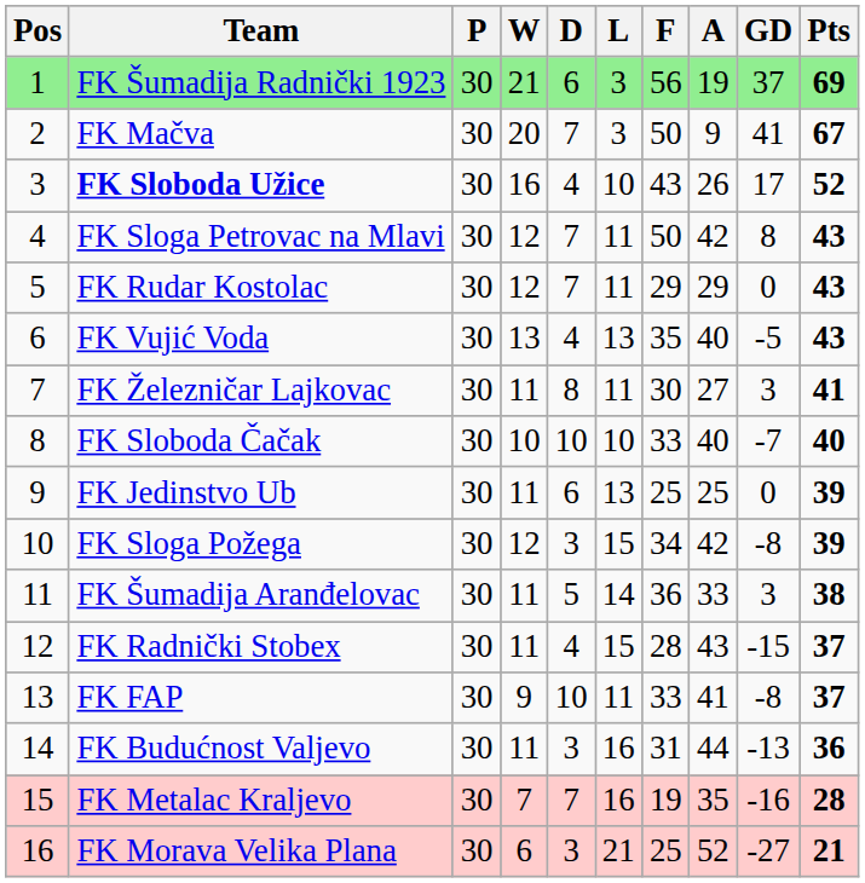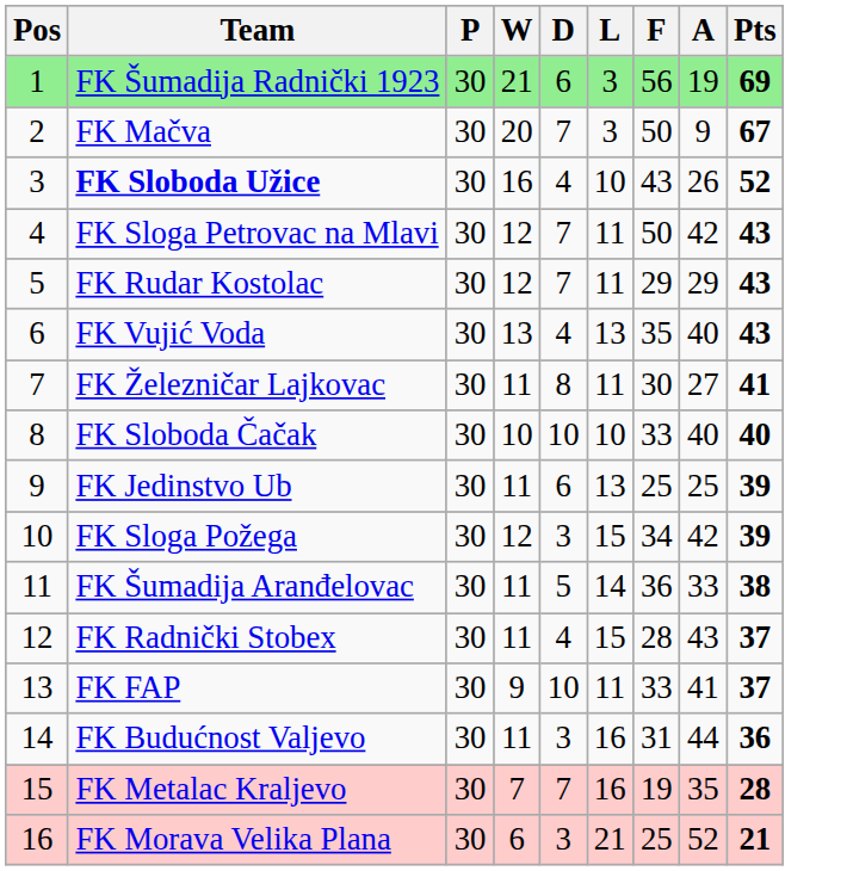 <table class="wikitable sortable" style="text-align: center;">
 <tr>
 <th>Pos</th>
 <th>Team</th>
 <th>P</th>
 <th>W</th>
 <th>D</th>
 <th>L</th>
 <th>F</th>
 <th>A</th>
-<th>GD</th>
 <th>Pts</th>
 </tr>
 <tr style="background: #90EE90;">
 <td>1</td>
 <td style="text-align: left;"><a href='#'>FK Šumadija Radnički 1923</a></td>
 <td>30</td>
 <td>21</td>
 <td>6</td>
 <td>3</td>
 <td>56</td>
 <td>19</td>
-<td>37</td>
 <td><strong>69</strong></td>
 </tr>
 <tr>
 <td>2</td>
 <td style="text-align: left;"><a href='#'>FK Mačva</a></td>
 <td>30</td>
 <td>20</td>
 <td>7</td>
 <td>3</td>
 <td>50</td>
 <td>9</td>
-<td>41</td>
 <td><strong>67</strong></td>
 </tr>
 <tr>
 <td>3</td>
 <td style="text-align: left;"><strong><a href='#'>FK Sloboda Užice</a></strong></td>
 <td>30</td>
 <td>16</td>
 <td>4</td>
 <td>10</td>
 <td>43</td>
 <td>26</td>
-<td>17</td>
 <td><strong>52</strong></td>
 </tr>
 <tr>
 <td>4</td>
 <td style="text-align: left;"><a href='#'>FK Sloga Petrovac na Mlavi</a></td>
 <td>30</td>
 <td>12</td>
 <td>7</td>
 <td>11</td>
 <td>50</td>
 <td>42</td>
-<td>8</td>
 <td><strong>43</strong></td>
 </tr>
 <tr>
 <td>5</td>
 <td style="text-align: left;"><a href='#'>FK Rudar Kostolac</a></td>
 <td>30</td>
 <td>12</td>
 <td>7</td>
 <td>11</td>
 <td>29</td>
 <td>29</td>
-<td>0</td>
 <td><strong>43</strong></td>
 </tr>
 <tr>
 <td>6</td>
 <td style="text-align: left;"><a href='#'>FK Vujić Voda</a></td>
 <td>30</td>
 <td>13</td>
 <td>4</td>
 <td>13</td>
 <td>35</td>
 <td>40</td>
-<td>-5</td>
 <td><strong>43</strong></td>
 </tr>
 <tr>
 <td>7</td>
 <td style="text-align: left;"><a href='#'>FK Železničar Lajkovac</a></td>
 <td>30</td>
 <td>11</td>
 <td>8</td>
 <td>11</td>
 <td>30</td>
 <td>27</td>
-<td>3</td>
 <td><strong>41</strong></td>
 </tr>
 <tr>
 <td>8</td>
 <td style="text-align: left;"><a href='#'>FK Sloboda Čačak</a></td>
 <td>30</td>
 <td>10</td>
 <td>10</td>
 <td>10</td>
 <td>33</td>
 <td>40</td>
-<td>-7</td>
 <td><strong>40</strong></td>
 </tr>
 <tr>
 <td>9</td>
 <td style="text-align: left;"><a href='#'>FK Jedinstvo Ub</a></td>
 <td>30</td>
 <td>11</td>
 <td>6</td>
 <td>13</td>
 <td>25</td>
 <td>25</td>
-<td>0</td>
 <td><strong>39</strong></td>
 </tr>
 <tr>
 <td>10</td>
 <td style="text-align: left;"><a href='#'>FK Sloga Požega</a></td>
 <td>30</td>
 <td>12</td>
 <td>3</td>
 <td>15</td>
 <td>34</td>
 <td>42</td>
-<td>-8</td>
 <td><strong>39</strong></td>
 </tr>
 <tr>
 <td>11</td>
 <td style="text-align: left;"><a href='#'>FK Šumadija Aranđelovac</a></td>
 <td>30</td>
 <td>11</td>
 <td>5</td>
 <td>14</td>
 <td>36</td>
 <td>33</td>
-<td>3</td>
 <td><strong>38</strong></td>
 </tr>
 <tr>
 <td>12</td>
 <td style="text-align: left;"><a href='#'>FK Radnički Stobex</a></td>
 <td>30</td>
 <td>11</td>
 <td>4</td>
 <td>15</td>
 <td>28</td>
 <td>43</td>
-<td>-15</td>
 <td><strong>37</strong></td>
 </tr>
 <tr>
 <td>13</td>
 <td style="text-align: left;"><a href='#'>FK FAP</a></td>
 <td>30</td>
 <td>9</td>
 <td>10</td>
 <td>11</td>
 <td>33</td>
 <td>41</td>
-<td>-8</td>
 <td><strong>37</strong></td>
 </tr>
 <tr>
 <td>14</td>
 <td style="text-align: left;"><a href='#'>FK Budućnost Valjevo</a></td>
 <td>30</td>
 <td>11</td>
 <td>3</td>
 <td>16</td>
 <td>31</td>
 <td>44</td>
-<td>-13</td>
 <td><strong>36</strong></td>
 </tr>
 <tr style="background:#FFCCCC">
 <td>15</td>
 <td style="text-align: left;"><a href='#'>FK Metalac Kraljevo</a></td>
 <td>30</td>
 <td>7</td>
 <td>7</td>
 <td>16</td>
 <td>19</td>
 <td>35</td>
-<td>-16</td>
 <td><strong>28</strong></td>
 </tr>
 <tr style="background:#FFCCCC">
 <td>16</td>
 <td style="text-align: left;"><a href='#'>FK Morava Velika Plana</a></td>
 <td>30</td>
 <td>6</td>
 <td>3</td>
 <td>21</td>
 <td>25</td>
 <td>52</td>
-<td>-27</td>
 <td><strong>21</strong></td>
 </tr>
 </table>
